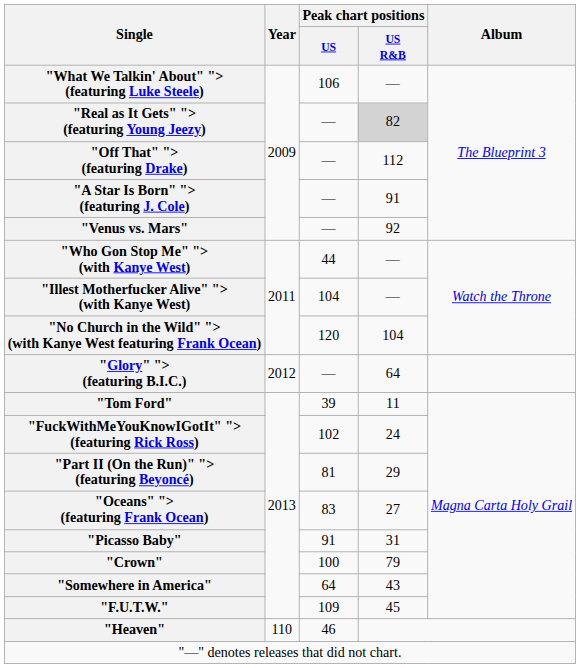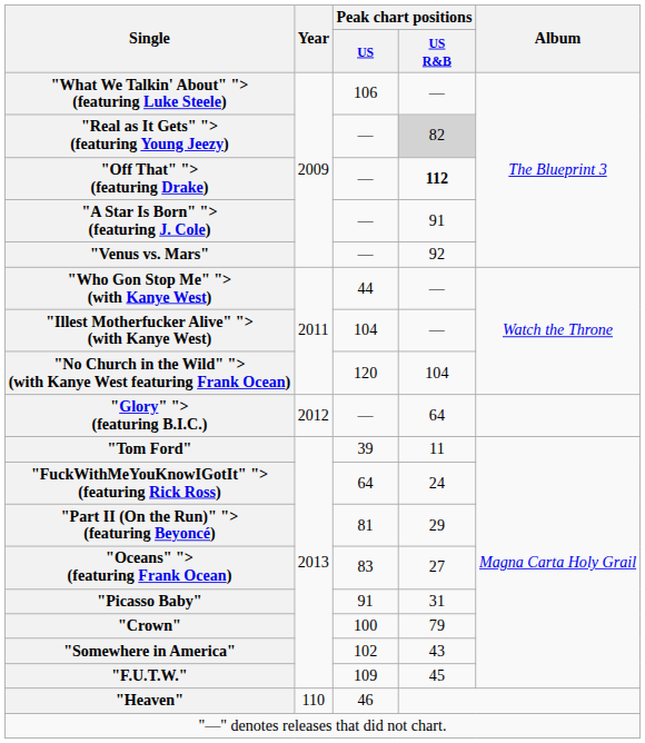 <table class="wikitable plainrowheaders" style="text-align:center;" border="1">
 <tr>
 <th rowspan="2">Single</th>
 <th rowspan="2">Year</th>
 <th colspan="2">Peak chart positions</th>
 <th rowspan="2">Album</th>
 </tr>
 <tr>
 <th scope="col" "width:3em;font-size:80%;"><small><a href='#'>US</a></small><br></th>
 <th scope="col" "width:3em;font-size:80%;"><small><a href='#'>US<br>R&B</a></small><br></th>
 </tr>
 <tr>
 <th scope="row">"What We Talkin' About" <span>"><br>(featuring <a href='#'>Luke Steele</a>)</span></th>
 <td rowspan="5">2009</td>
 <td>106</td>
 <td>—</td>
 <td rowspan="5"><em><a href='#'>The Blueprint 3</a></em></td>
 </tr>
 <tr>
 <th scope="row">"Real as It Gets" <span>"><br>(featuring <a href='#'>Young Jeezy</a>)</span></th>
 <td>—</td>
 <td style="background: lightgrey;">82</td>
 </tr>
 <tr>
 <th scope="row">"Off That" <span>"><br>(featuring <a href='#'>Drake</a>)</span></th>
 <td>—</td>
-<td>112</td>
+<td><strong>112</strong></td>
 </tr>
 <tr>
 <th scope="row">"A Star Is Born" <span>"><br>(featuring <a href='#'>J. Cole</a>)</span></th>
 <td>—</td>
 <td>91</td>
 </tr>
 <tr>
 <th scope="row">"Venus vs. Mars"</th>
 <td>—</td>
 <td>92</td>
 </tr>
 <tr>
 <th scope="row">"Who Gon Stop Me" <span>"><br>(with <a href='#'>Kanye West</a>)</span></th>
 <td rowspan="3">2011</td>
 <td>44</td>
 <td>—</td>
 <td rowspan="3"><em><a href='#'>Watch the Throne</a></em></td>
 </tr>
 <tr>
 <th scope="row">"Illest Motherfucker Alive" <span>"><br>(with Kanye West)</span></th>
 <td>104</td>
 <td>—</td>
 </tr>
 <tr>
 <th scope="row">"No Church in the Wild" <span>"><br>(with Kanye West featuring <a href='#'>Frank Ocean</a>)</span></th>
 <td>120</td>
 <td>104</td>
 </tr>
 <tr>
 <th scope="row">"<a href='#'>Glory</a>" <span>"><br>(featuring B.I.C.)</span></th>
 <td>2012</td>
 <td>—</td>
 <td>64</td>
 <td></td>
 </tr>
 <tr>
 <th scope="row">"Tom Ford"</th>
 <td rowspan="8">2013</td>
 <td>39</td>
 <td>11</td>
 <td rowspan="8"><em><a href='#'>Magna Carta Holy Grail</a></em></td>
 </tr>
 <tr>
 <th scope="row">"FuckWithMeYouKnowIGotIt" <span>"><br>(featuring <a href='#'>Rick Ross</a>)</span></th>
-<td>102</td>
+<td>64</td>
 <td>24</td>
 </tr>
 <tr>
 <th scope="row">"Part II (On the Run)" <span>"><br>(featuring <a href='#'>Beyoncé</a>)</span></th>
 <td>81</td>
 <td>29</td>
 </tr>
 <tr>
 <th scope="row">"Oceans" <span>"><br>(featuring <a href='#'>Frank Ocean</a>)</span></th>
 <td>83</td>
 <td>27</td>
 </tr>
 <tr>
 <th scope="row">"Picasso Baby"</th>
 <td>91</td>
 <td>31</td>
 </tr>
 <tr>
 <th scope="row">"Crown"</th>
 <td>100</td>
 <td>79</td>
 </tr>
 <tr>
 <th scope="row">"Somewhere in America"</th>
-<td>64</td>
+<td>102</td>
 <td>43</td>
 </tr>
 <tr>
 <th scope="row">"F.U.T.W."</th>
 <td>109</td>
 <td>45</td>
 </tr>
 <tr>
 <th scope="row">"Heaven"</th>
 <td>110</td>
 <td>46</td>
 </tr>
 <tr>
 <td colspan="16" "font-size:9pt">"—" denotes releases that did not chart.</td>
 </tr>
 </table>
